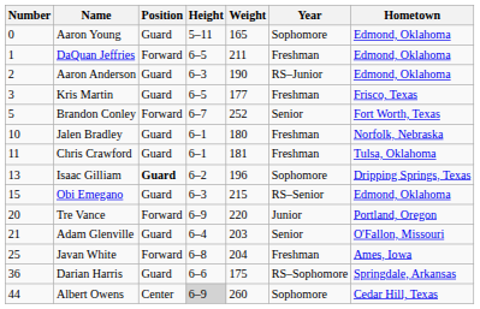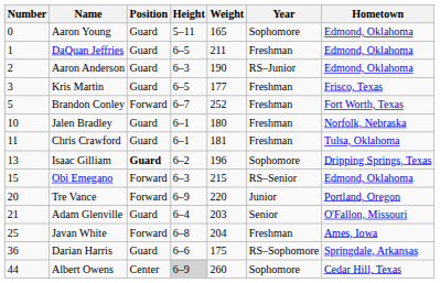 <table class="wikitable sortable" style="font-size: 95%;">
 <tr>
 <th>Number</th>
 <th>Name</th>
 <th>Position</th>
 <th>Height</th>
 <th>Weight</th>
 <th>Year</th>
 <th>Hometown</th>
 </tr>
 <tr>
 <td>0</td>
 <td>Aaron Young</td>
 <td>Guard</td>
 <td>5–11</td>
 <td>165</td>
 <td>Sophomore</td>
 <td><a href='#'>Edmond, Oklahoma</a></td>
 </tr>
 <tr>
 <td>1</td>
 <td><a href='#'>DaQuan Jeffries</a></td>
-<td>Forward</td>
+<td>Guard</td>
 <td>6–5</td>
 <td>211</td>
 <td>Freshman</td>
 <td><a href='#'>Edmond, Oklahoma</a></td>
 </tr>
 <tr>
 <td>2</td>
 <td>Aaron Anderson</td>
 <td>Guard</td>
 <td>6–3</td>
 <td>190</td>
 <td>RS–Junior</td>
 <td><a href='#'>Edmond, Oklahoma</a></td>
 </tr>
 <tr>
 <td>3</td>
 <td>Kris Martin</td>
 <td>Guard</td>
 <td>6–5</td>
 <td>177</td>
 <td>Freshman</td>
 <td><a href='#'>Frisco, Texas</a></td>
 </tr>
 <tr>
 <td>5</td>
 <td>Brandon Conley</td>
 <td>Forward</td>
 <td>6–7</td>
 <td>252</td>
-<td>Senior</td>
+<td>Freshman</td>
 <td><a href='#'>Fort Worth, Texas</a></td>
 </tr>
 <tr>
 <td>10</td>
 <td>Jalen Bradley</td>
 <td>Guard</td>
 <td>6–1</td>
 <td>180</td>
 <td>Freshman</td>
 <td><a href='#'>Norfolk, Nebraska</a></td>
 </tr>
 <tr>
 <td>11</td>
 <td>Chris Crawford</td>
 <td>Guard</td>
 <td>6–1</td>
 <td>181</td>
 <td>Freshman</td>
 <td><a href='#'>Tulsa, Oklahoma</a></td>
 </tr>
 <tr>
 <td>13</td>
 <td>Isaac Gilliam</td>
 <td><strong>Guard</strong></td>
 <td>6–2</td>
 <td>196</td>
 <td>Sophomore</td>
 <td><a href='#'>Dripping Springs, Texas</a></td>
 </tr>
 <tr>
 <td>15</td>
 <td><a href='#'>Obi Emegano</a></td>
-<td>Guard</td>
+<td>Forward</td>
 <td>6–3</td>
 <td>215</td>
 <td>RS–Senior</td>
 <td><a href='#'>Edmond, Oklahoma</a></td>
 </tr>
 <tr>
 <td>20</td>
 <td>Tre Vance</td>
 <td>Forward</td>
 <td>6–9</td>
 <td>220</td>
 <td>Junior</td>
 <td><a href='#'>Portland, Oregon</a></td>
 </tr>
 <tr>
 <td>21</td>
 <td>Adam Glenville</td>
 <td>Guard</td>
 <td>6–4</td>
 <td>203</td>
 <td>Senior</td>
 <td><a href='#'>O'Fallon, Missouri</a></td>
 </tr>
 <tr>
 <td>25</td>
 <td>Javan White</td>
 <td>Forward</td>
 <td>6–8</td>
 <td>204</td>
 <td>Freshman</td>
 <td><a href='#'>Ames, Iowa</a></td>
 </tr>
 <tr>
 <td>36</td>
 <td>Darian Harris</td>
 <td>Guard</td>
 <td>6–6</td>
 <td>175</td>
 <td>RS–Sophomore</td>
 <td><a href='#'>Springdale, Arkansas</a></td>
 </tr>
 <tr>
 <td>44</td>
 <td>Albert Owens</td>
 <td>Center</td>
 <td style="background: lightgrey;">6–9</td>
 <td>260</td>
 <td>Sophomore</td>
 <td><a href='#'>Cedar Hill, Texas</a></td>
 </tr>
 </table>
